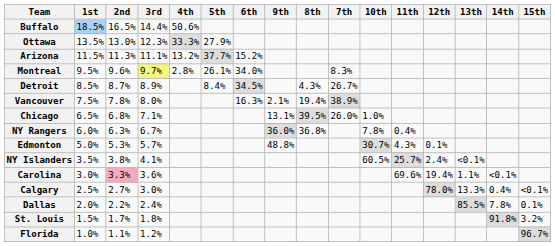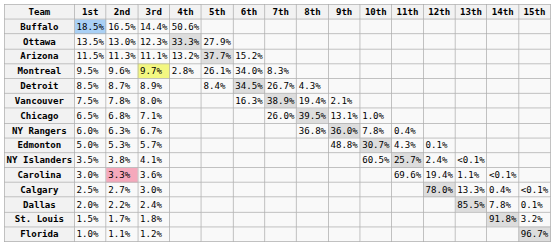 <table class="wikitable">
 <tr>
 <th>Team</th>
 <th>1st</th>
 <th>2nd</th>
 <th>3rd</th>
 <th>4th</th>
 <th>5th</th>
 <th>6th</th>
+<th>7th</th>
+<th>8th</th>
 <th>9th</th>
-<th>8th</th>
-<th>7th</th>
 <th>10th</th>
 <th>11th</th>
 <th>12th</th>
 <th>13th</th>
 <th>14th</th>
 <th>15th</th>
 </tr>
 <tr>
 <th>Buffalo</th>
 <td style="background:#A9D0F5;">18.5%</td>
 <td>16.5%</td>
 <td>14.4%</td>
 <td>50.6%</td>
 <td></td>
 <td></td>
 <td></td>
 <td></td>
 <td></td>
 <td></td>
 <td></td>
 <td></td>
 <td></td>
 <td></td>
 <td></td>
 </tr>
 <tr>
 <th>Ottawa</th>
 <td>13.5%</td>
 <td>13.0%</td>
 <td>12.3%</td>
 <td style="background:#DDDDDD;">33.3%</td>
 <td>27.9%</td>
 <td></td>
 <td></td>
 <td></td>
 <td></td>
 <td></td>
 <td></td>
 <td></td>
 <td></td>
 <td></td>
 <td></td>
 </tr>
 <tr>
 <th>Arizona</th>
 <td>11.5%</td>
 <td>11.3%</td>
 <td>11.1%</td>
 <td>13.2%</td>
 <td style="background:#DDDDDD;">37.7%</td>
 <td>15.2%</td>
 <td></td>
 <td></td>
 <td></td>
 <td></td>
 <td></td>
 <td></td>
 <td></td>
 <td></td>
 <td></td>
 </tr>
 <tr>
 <th>Montreal</th>
 <td>9.5%</td>
 <td>9.6%</td>
 <td style="background:#F3F781;">9.7%</td>
 <td>2.8%</td>
 <td>26.1%</td>
 <td>34.0%</td>
+<td>8.3%</td>
 <td></td>
 <td></td>
-<td>8.3%</td>
 <td></td>
 <td></td>
 <td></td>
 <td></td>
 <td></td>
 <td></td>
 </tr>
 <tr>
 <th>Detroit</th>
 <td>8.5%</td>
 <td>8.7%</td>
 <td>8.9%</td>
 <td></td>
 <td>8.4%</td>
 <td style="background:#DDDDDD;">34.5%</td>
+<td>26.7%</td>
+<td>4.3%</td>
 <td></td>
-<td>4.3%</td>
-<td>26.7%</td>
 <td></td>
 <td></td>
 <td></td>
 <td></td>
 <td></td>
 <td></td>
 </tr>
 <tr>
 <th>Vancouver</th>
 <td>7.5%</td>
 <td>7.8%</td>
 <td>8.0%</td>
 <td></td>
 <td></td>
 <td>16.3%</td>
+<td style="background:#DDDDDD;">38.9%</td>
+<td>19.4%</td>
 <td>2.1%</td>
-<td>19.4%</td>
-<td style="background:#DDDDDD;">38.9%</td>
 <td></td>
 <td></td>
 <td></td>
 <td></td>
 <td></td>
 <td></td>
 </tr>
 <tr>
 <th>Chicago</th>
 <td>6.5%</td>
 <td>6.8%</td>
 <td>7.1%</td>
 <td></td>
 <td></td>
 <td></td>
+<td>26.0%</td>
+<td style="background:#DDDDDD;">39.5%</td>
 <td>13.1%</td>
-<td style="background:#DDDDDD;">39.5%</td>
-<td>26.0%</td>
 <td>1.0%</td>
 <td></td>
 <td></td>
 <td></td>
 <td></td>
 <td></td>
 </tr>
 <tr>
 <th>NY Rangers</th>
 <td>6.0%</td>
 <td>6.3%</td>
 <td>6.7%</td>
 <td></td>
 <td></td>
 <td></td>
+<td></td>
+<td>36.8%</td>
 <td style="background:#DDDDDD;">36.0%</td>
-<td>36.8%</td>
-<td></td>
 <td>7.8%</td>
 <td>0.4%</td>
 <td></td>
 <td></td>
 <td></td>
 <td></td>
 </tr>
 <tr>
 <th>Edmonton</th>
 <td>5.0%</td>
 <td>5.3%</td>
 <td>5.7%</td>
 <td></td>
 <td></td>
 <td></td>
-<td>48.8%</td>
 <td></td>
 <td></td>
+<td>48.8%</td>
 <td style="background:#DDDDDD;">30.7%</td>
 <td>4.3%</td>
 <td>0.1%</td>
 <td></td>
 <td></td>
 <td></td>
 </tr>
 <tr>
 <th>NY Islanders</th>
 <td>3.5%</td>
 <td>3.8%</td>
 <td>4.1%</td>
 <td></td>
 <td></td>
 <td></td>
 <td></td>
 <td></td>
 <td></td>
 <td>60.5%</td>
 <td style="background:#DDDDDD;">25.7%</td>
 <td>2.4%</td>
 <td><0.1%</td>
 <td></td>
 <td></td>
 </tr>
 <tr>
 <th>Carolina</th>
 <td>3.0%</td>
 <td style="background:#F5A9BC;">3.3%</td>
 <td>3.6%</td>
 <td></td>
 <td></td>
 <td></td>
 <td></td>
 <td></td>
 <td></td>
 <td></td>
 <td>69.6%</td>
 <td>19.4%</td>
 <td>1.1%</td>
 <td><0.1%</td>
 <td></td>
 </tr>
 <tr>
 <th>Calgary</th>
 <td>2.5%</td>
 <td>2.7%</td>
 <td>3.0%</td>
 <td></td>
 <td></td>
 <td></td>
 <td></td>
 <td></td>
 <td></td>
 <td></td>
 <td></td>
 <td style="background:#DDDDDD;">78.0%</td>
 <td>13.3%</td>
 <td>0.4%</td>
 <td><0.1%</td>
 </tr>
 <tr>
 <th>Dallas</th>
 <td>2.0%</td>
 <td>2.2%</td>
 <td>2.4%</td>
 <td></td>
 <td></td>
 <td></td>
 <td></td>
 <td></td>
 <td></td>
 <td></td>
 <td></td>
 <td></td>
 <td style="background:#DDDDDD;">85.5%</td>
 <td>7.8%</td>
 <td>0.1%</td>
 </tr>
 <tr>
 <th>St. Louis</th>
 <td>1.5%</td>
 <td>1.7%</td>
 <td>1.8%</td>
 <td></td>
 <td></td>
 <td></td>
 <td></td>
 <td></td>
 <td></td>
 <td></td>
 <td></td>
 <td></td>
 <td></td>
 <td style="background:#DDDDDD;">91.8%</td>
 <td>3.2%</td>
 </tr>
 <tr>
 <th>Florida</th>
 <td>1.0%</td>
 <td>1.1%</td>
 <td>1.2%</td>
 <td></td>
 <td></td>
 <td></td>
 <td></td>
 <td></td>
 <td></td>
 <td></td>
 <td></td>
 <td></td>
 <td></td>
 <td></td>
 <td style="background:#DDDDDD;">96.7%</td>
 </tr>
 </table>
